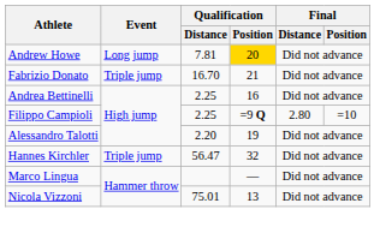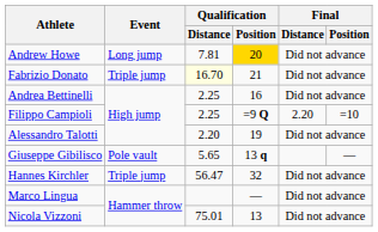 <table class=wikitable style="font-size:90%">
 <tr>
 <th rowspan="2">Athlete</th>
 <th rowspan="2">Event</th>
 <th colspan="2">Qualification</th>
 <th colspan="2">Final</th>
 </tr>
 <tr style="font-size:95%">
 <th>Distance</th>
 <th>Position</th>
 <th>Distance</th>
 <th>Position</th>
 </tr>
 <tr align=center>
 <td align=left><a href='#'>Andrew Howe</a></td>
 <td align=left><a href='#'>Long jump</a></td>
 <td>7.81</td>
 <td style="background: gold;">20</td>
 <td colspan=2>Did not advance</td>
 </tr>
 <tr align=center>
 <td align=left><a href='#'>Fabrizio Donato</a></td>
 <td align=left><a href='#'>Triple jump</a></td>
-<td>16.70</td>
+<td style="background: lightyellow;">16.70</td>
 <td>21</td>
 <td colspan=2>Did not advance</td>
 </tr>
 <tr align=center>
 <td align=left><a href='#'>Andrea Bettinelli</a></td>
 <td align=left rowspan=3><a href='#'>High jump</a></td>
 <td>2.25</td>
 <td>16</td>
 <td colspan=2>Did not advance</td>
 </tr>
 <tr align=center>
 <td align=left><a href='#'>Filippo Campioli</a></td>
 <td>2.25</td>
 <td>=9 <strong>Q</strong></td>
-<td>2.80</td>
+<td>2.20</td>
 <td>=10</td>
 </tr>
 <tr align=center>
 <td align=left><a href='#'>Alessandro Talotti</a></td>
 <td>2.20</td>
 <td>19</td>
 <td colspan=2>Did not advance</td>
+</tr>
+<tr align=center>
+<td align=left><a href='#'>Giuseppe Gibilisco</a></td>
+<td align=left><a href='#'>Pole vault</a></td>
+<td>5.65</td>
+<td>13 <strong>q</strong></td>
+<td></td>
+<td>—</td>
 </tr>
 <tr align=center>
 <td align=left><a href='#'>Hannes Kirchler</a></td>
 <td align=left><a href='#'>Triple jump</a></td>
 <td>56.47</td>
 <td>32</td>
 <td colspan=2>Did not advance</td>
 </tr>
 <tr align=center>
 <td align=left><a href='#'>Marco Lingua</a></td>
 <td align=left rowspan=2><a href='#'>Hammer throw</a></td>
 <td></td>
 <td>—</td>
 <td colspan=2>Did not advance</td>
 </tr>
 <tr align=center>
 <td align=left><a href='#'>Nicola Vizzoni</a></td>
 <td>75.01</td>
 <td>13</td>
 <td colspan=2>Did not advance</td>
 </tr>
 </table>
